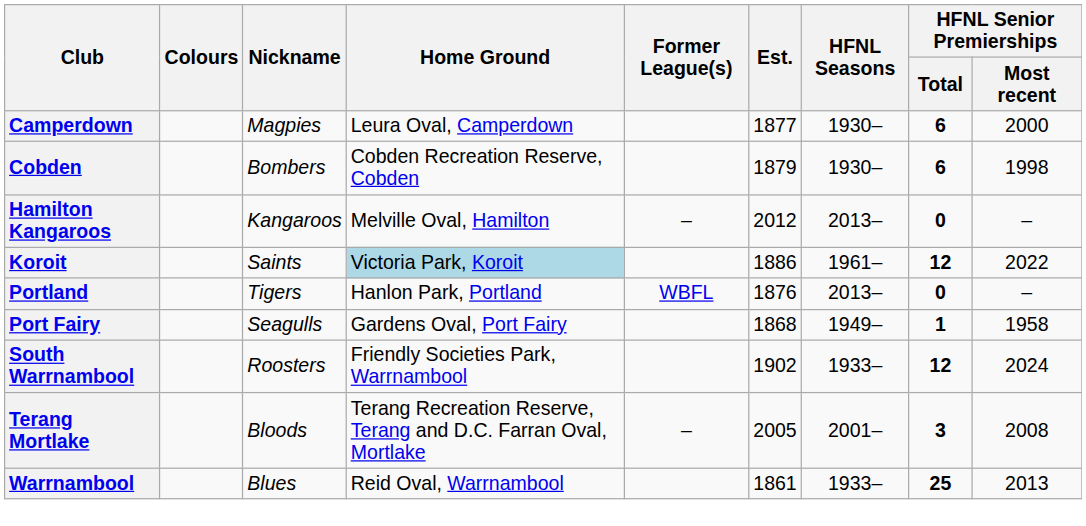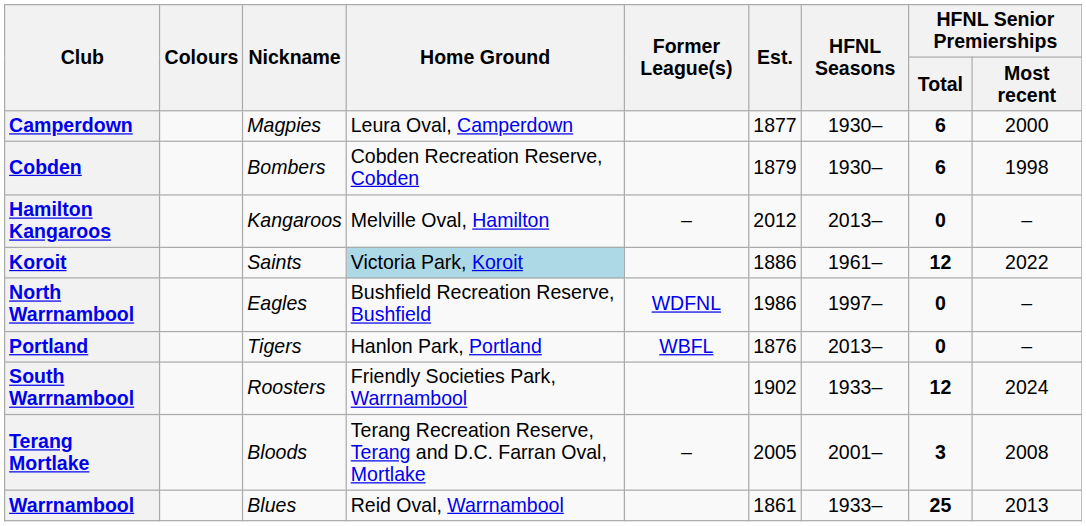 <table class="wikitable sortable mw-collapsible mw-collapsed" style="text-align:center; width:100%">
 <tr>
 <th rowspan="2">Club</th>
 <th rowspan="2">Colours</th>
 <th rowspan="2">Nickname</th>
 <th rowspan="2">Home Ground</th>
 <th rowspan="2">Former League(s)</th>
 <th rowspan="2">Est.</th>
 <th rowspan="2">HFNL Seasons</th>
 <th colspan="2">HFNL Senior Premierships</th>
 </tr>
 <tr>
 <th>Total</th>
 <th>Most recent</th>
 </tr>
 <tr>
 <th style="text-align:left"><a href='#'>Camperdown</a></th>
 <td></td>
 <td align="left"><em>Magpies</em></td>
 <td align="left">Leura Oval, <a href='#'>Camperdown</a></td>
 <td align="center"></td>
 <td align="center">1877</td>
 <td>1930–</td>
 <td><strong>6</strong></td>
 <td>2000</td>
 </tr>
 <tr>
 <th style="text-align:left"><a href='#'>Cobden</a></th>
 <td></td>
 <td align="left"><em>Bombers</em></td>
 <td align="left">Cobden Recreation Reserve, <a href='#'>Cobden</a></td>
 <td align="center"></td>
 <td align="center">1879</td>
 <td>1930–</td>
 <td><strong>6</strong></td>
 <td>1998</td>
 </tr>
 <tr>
 <th style="text-align:left"><a href='#'>Hamilton Kangaroos</a></th>
 <td></td>
 <td align="left"><em>Kangaroos</em></td>
 <td align="left">Melville Oval, <a href='#'>Hamilton</a></td>
 <td align="center">–</td>
 <td align="center">2012</td>
 <td>2013–</td>
 <td><strong>0</strong></td>
 <td>–</td>
 </tr>
 <tr>
 <th style="text-align:left"><a href='#'>Koroit</a></th>
 <td></td>
 <td align="left"><em>Saints</em></td>
 <td align="left" style="background: lightblue;">Victoria Park, <a href='#'>Koroit</a></td>
 <td align="center"></td>
 <td align="center">1886</td>
 <td>1961–</td>
 <td><strong>12</strong></td>
 <td>2022</td>
 </tr>
 <tr>
+<th style="text-align:left"><a href='#'>North Warrnambool</a></th>
+<td></td>
+<td align="left"><em>Eagles</em></td>
+<td align="left">Bushfield Recreation Reserve, <a href='#'>Bushfield</a></td>
+<td align="center"><a href='#'>WDFNL</a></td>
+<td align="center">1986</td>
+<td>1997–</td>
+<td><strong>0</strong></td>
+<td>–</td>
+</tr>
+<tr>
 <th style="text-align:left"><a href='#'>Portland</a></th>
 <td></td>
 <td align="left"><em>Tigers</em></td>
 <td align="left">Hanlon Park, <a href='#'>Portland</a></td>
 <td align="center"><a href='#'>WBFL</a></td>
 <td align="center">1876</td>
 <td>2013–</td>
 <td><strong>0</strong></td>
 <td>–</td>
-</tr>
-<tr>
-<th style="text-align:left"><a href='#'>Port Fairy</a></th>
-<td></td>
-<td align="left"><em>Seagulls</em></td>
-<td align="left">Gardens Oval, <a href='#'>Port Fairy</a></td>
-<td align="center"></td>
-<td align="center">1868</td>
-<td>1949–</td>
-<td><strong>1</strong></td>
-<td>1958</td>
 </tr>
 <tr>
 <th style="text-align:left"><a href='#'>South Warrnambool</a></th>
 <td></td>
 <td align="left"><em>Roosters</em></td>
 <td align="left">Friendly Societies Park, <a href='#'>Warrnambool</a></td>
 <td align="center"></td>
 <td align="center">1902</td>
 <td>1933–</td>
 <td><strong>12</strong></td>
 <td>2024</td>
 </tr>
 <tr>
 <th style="text-align:left"><a href='#'>Terang Mortlake</a></th>
 <td></td>
 <td align="left"><em>Bloods</em></td>
 <td align="left">Terang Recreation Reserve, <a href='#'>Terang</a> and D.C. Farran Oval, <a href='#'>Mortlake</a></td>
 <td align="center">–</td>
 <td align="center">2005</td>
 <td>2001–</td>
 <td><strong>3</strong></td>
 <td>2008</td>
 </tr>
 <tr>
 <th style="text-align:left"><a href='#'>Warrnambool</a></th>
 <td></td>
 <td align="left"><em>Blues</em></td>
 <td align="left">Reid Oval, <a href='#'>Warrnambool</a></td>
 <td align="center"></td>
 <td align="center">1861</td>
 <td>1933–</td>
 <td><strong>25</strong></td>
 <td>2013</td>
 </tr>
 </table>
